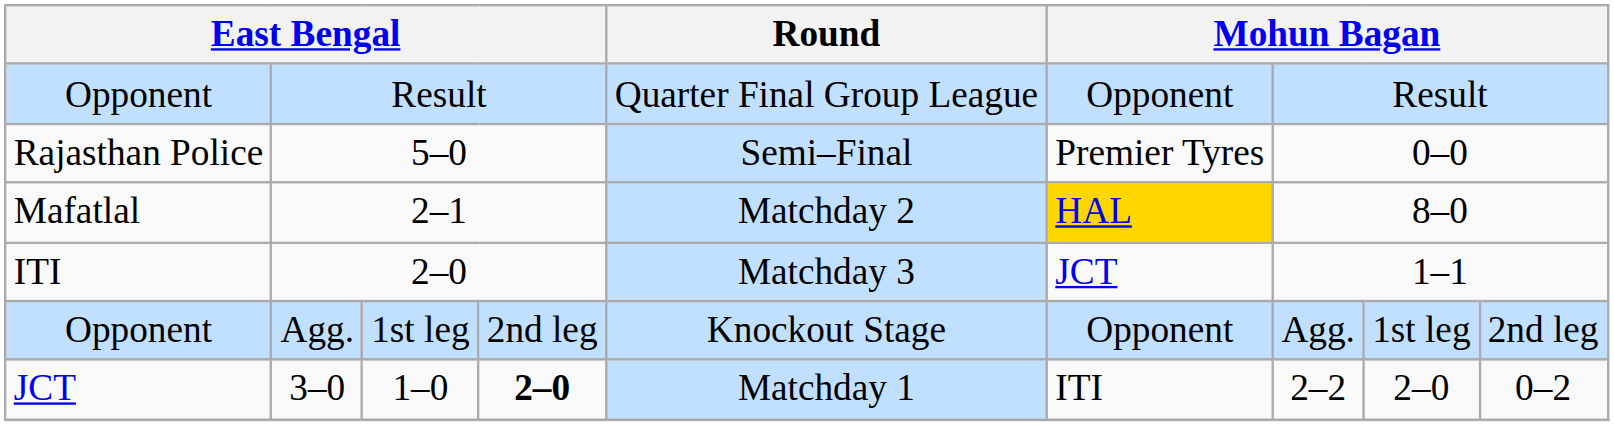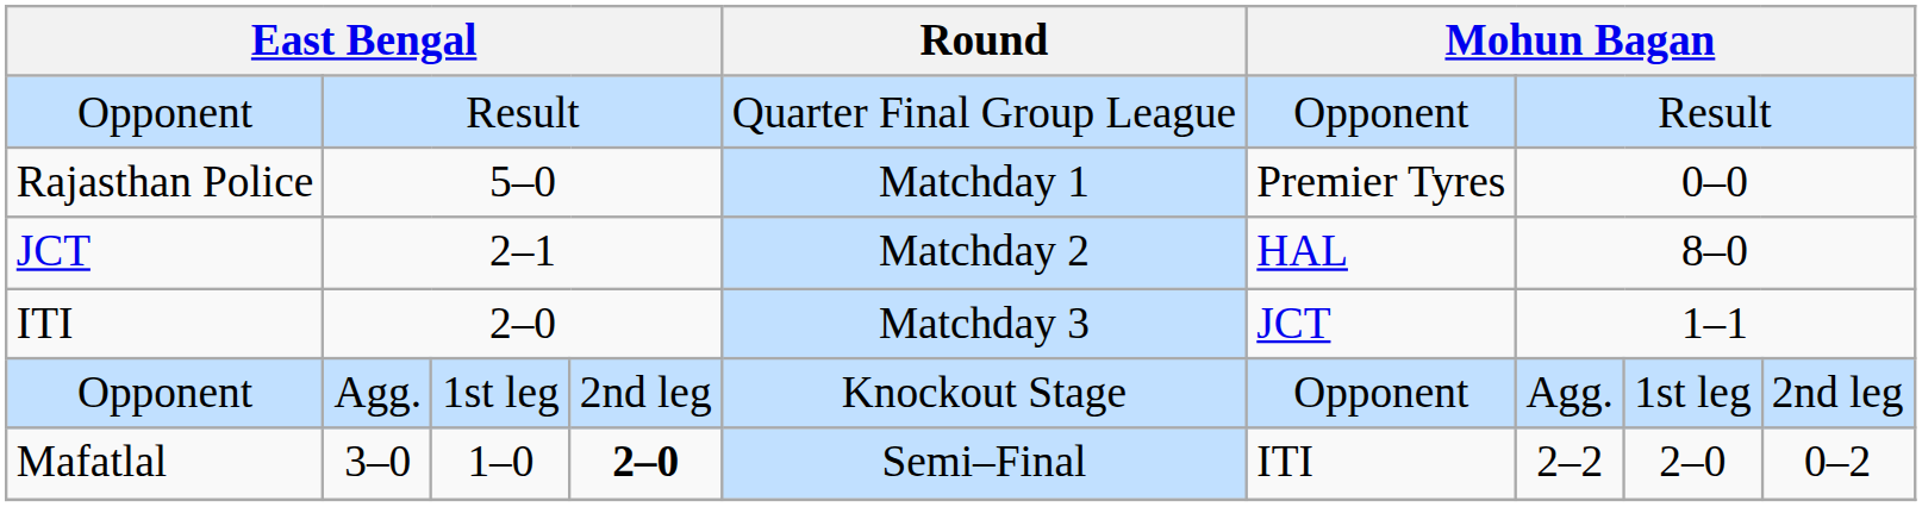 <table class="wikitable" style="text-align:center">
 <tr>
 <th colspan="4"><a href='#'>East Bengal</a></th>
 <th>Round</th>
 <th colspan="4"><a href='#'>Mohun Bagan</a></th>
 </tr>
 <tr style="background:#C1E0FF">
 <td>Opponent</td>
 <td colspan="3">Result</td>
 <td>Quarter Final Group League</td>
 <td>Opponent</td>
 <td colspan="3">Result</td>
 </tr>
 <tr>
 <td style="text-align:left">Rajasthan Police</td>
 <td colspan="3">5–0</td>
-<td style="background:#C1E0FF">Semi–Final</td>
+<td style="background:#C1E0FF">Matchday 1</td>
 <td style="text-align:left">Premier Tyres</td>
 <td colspan="3">0–0</td>
 </tr>
 <tr>
-<td style="text-align:left">Mafatlal</td>
+<td style="text-align:left"><a href='#'>JCT</a></td>
 <td colspan="3">2–1</td>
 <td style="background:#C1E0FF">Matchday 2</td>
-<td style="background: gold; text-align:left"><a href='#'>HAL</a></td>
+<td style="text-align:left"><a href='#'>HAL</a></td>
 <td colspan="3">8–0</td>
 </tr>
 <tr>
 <td style="text-align:left">ITI</td>
 <td colspan="3">2–0</td>
 <td style="background:#C1E0FF">Matchday 3</td>
 <td style="text-align:left"><a href='#'>JCT</a></td>
 <td colspan="3">1–1</td>
 </tr>
 <tr style="background:#C1E0FF">
 <td>Opponent</td>
 <td>Agg.</td>
 <td>1st leg</td>
 <td>2nd leg</td>
 <td>Knockout Stage</td>
 <td>Opponent</td>
 <td>Agg.</td>
 <td>1st leg</td>
 <td>2nd leg</td>
 </tr>
 <tr>
-<td style="text-align:left"><a href='#'>JCT</a></td>
+<td style="text-align:left">Mafatlal</td>
 <td>3–0</td>
 <td>1–0</td>
 <td><strong>2–0</strong></td>
-<td style="background:#C1E0FF">Matchday 1</td>
+<td style="background:#C1E0FF">Semi–Final</td>
 <td style="text-align:left">ITI</td>
 <td>2–2 </td>
 <td>2–0</td>
 <td>0–2</td>
 </tr>
 <tr>
 </tr>
 </table>
